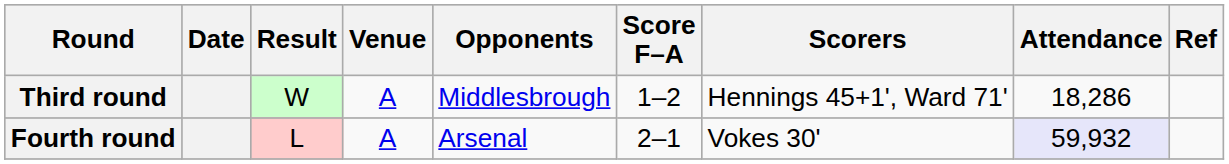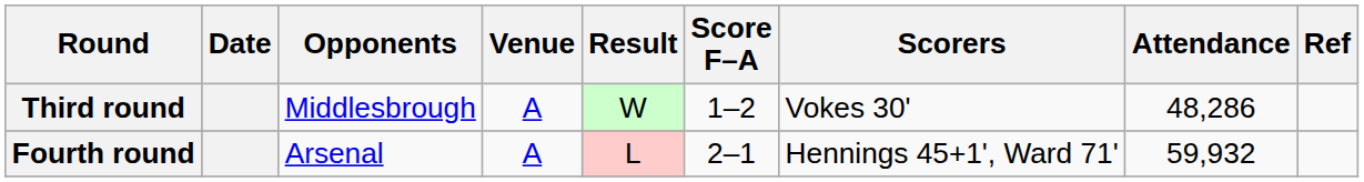 <table class="wikitable sortable plainrowheaders" style="text-align:center">
 <tr>
 <th scope="col">Round</th>
 <th scope="col">Date</th>
+<th scope="col">Opponents</th>
+<th scope="col">Venue</th>
 <th scope="col">Result</th>
-<th scope="col">Venue</th>
-<th scope="col">Opponents</th>
 <th scope="col">Score<br>F–A</th>
 <th scope="col" class="unsortable">Scorers</th>
 <th scope="col">Attendance</th>
 <th scope="col" class="unsortable">Ref</th>
 </tr>
 <tr>
 <th scope="row">Third round</th>
 <th scope="row"></th>
+<td align="left"><a href='#'>Middlesbrough</a></td>
+<td><a href='#'>A</a></td>
 <td style="background-color:#CCFFCC">W</td>
-<td><a href='#'>A</a></td>
-<td align="left"><a href='#'>Middlesbrough</a></td>
 <td>1–2</td>
-<td align="left">Hennings 45+1', Ward 71'</td>
-<td>18,286</td>
+<td align="left">Vokes 30'</td>
+<td>48,286</td>
 <td></td>
 </tr>
 <tr>
 <th scope="row">Fourth round</th>
 <th scope="row"></th>
+<td align="left"><a href='#'>Arsenal</a></td>
+<td><a href='#'>A</a></td>
 <td style="background-color:#FFCccC">L</td>
-<td><a href='#'>A</a></td>
-<td align="left"><a href='#'>Arsenal</a></td>
 <td>2–1</td>
-<td align="left">Vokes 30'</td>
-<td style="background: lavender;">59,932</td>
+<td align="left">Hennings 45+1', Ward 71'</td>
+<td>59,932</td>
 <td></td>
 </tr>
 </table>
